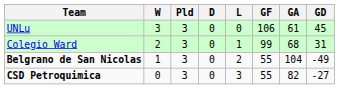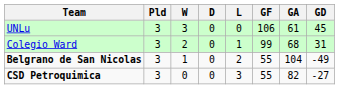 <table class="wikitable" style="text-align: center;">
 <tr>
 <th width="180">Team</th>
+<th width="30">Pld</th>
 <th width="30">W</th>
-<th width="30">Pld</th>
 <th width="30">D</th>
 <th width="30">L</th>
 <th width="30">GF</th>
 <th width="30">GA</th>
 <th width="30">GD</th>
 </tr>
 <tr bgcolor=#CCFFCC>
 <td align="left"><a href='#'>UNLu</a></td>
 <td>3</td>
 <td>3</td>
 <td>0</td>
 <td>0</td>
 <td>106</td>
 <td>61</td>
 <td>45</td>
 </tr>
 <tr bgcolor=#CCFFCC>
 <td align="left"><a href='#'>Colegio Ward</a></td>
+<td>3</td>
 <td>2</td>
-<td>3</td>
 <td>0</td>
 <td>1</td>
 <td>99</td>
 <td>68</td>
 <td>31</td>
 </tr>
 <tr>
 <td align="left"><strong>Belgrano de San Nicolas</strong></td>
+<td>3</td>
 <td>1</td>
-<td>3</td>
 <td>0</td>
 <td>2</td>
 <td>55</td>
 <td>104</td>
 <td>-49</td>
 </tr>
 <tr>
 <td align="left"><strong>CSD Petroquimica</strong></td>
+<td>3</td>
 <td>0</td>
-<td>3</td>
 <td>0</td>
 <td>3</td>
 <td>55</td>
 <td>82</td>
 <td>-27</td>
 </tr>
 </table>
